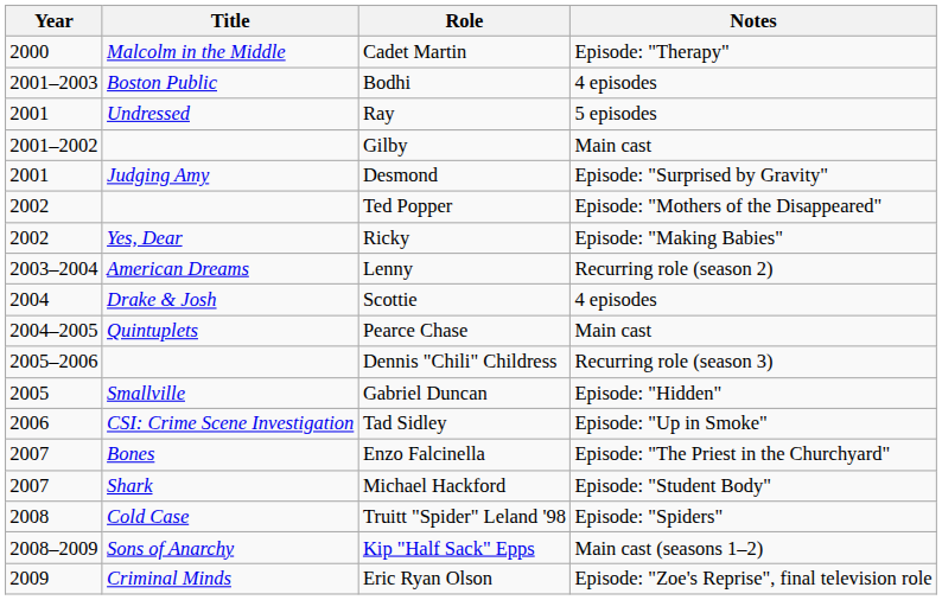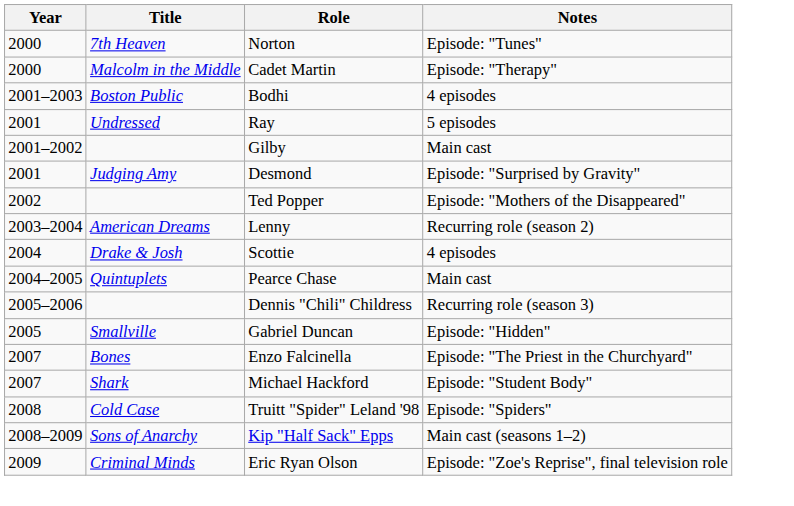 <table class="wikitable sortable">
 <tr>
 <th>Year</th>
 <th>Title</th>
 <th>Role</th>
 <th>Notes</th>
+</tr>
+<tr>
+<td>2000</td>
+<td><em><a href='#'>7th Heaven</a></em></td>
+<td>Norton</td>
+<td>Episode: "Tunes"</td>
 </tr>
 <tr>
 <td>2000</td>
 <td><em><a href='#'>Malcolm in the Middle</a></em></td>
 <td>Cadet Martin</td>
 <td>Episode: "Therapy"</td>
 </tr>
 <tr>
 <td>2001–2003</td>
 <td><em><a href='#'>Boston Public</a></em></td>
 <td>Bodhi</td>
 <td>4 episodes</td>
 </tr>
 <tr>
 <td>2001</td>
 <td><em><a href='#'>Undressed</a></em></td>
 <td>Ray</td>
 <td>5 episodes</td>
 </tr>
 <tr>
 <td>2001–2002</td>
 <td><em></em></td>
 <td>Gilby</td>
 <td>Main cast</td>
 </tr>
 <tr>
 <td>2001</td>
 <td><em><a href='#'>Judging Amy</a></em></td>
 <td>Desmond</td>
 <td>Episode: "Surprised by Gravity"</td>
 </tr>
 <tr>
 <td>2002</td>
 <td><em></em></td>
 <td>Ted Popper</td>
 <td>Episode: "Mothers of the Disappeared"</td>
 </tr>
 <tr>
-<td>2002</td>
-<td><em><a href='#'>Yes, Dear</a></em></td>
-<td>Ricky</td>
-<td>Episode: "Making Babies"</td>
-</tr>
-<tr>
 <td>2003–2004</td>
 <td><em><a href='#'>American Dreams</a></em></td>
 <td>Lenny</td>
 <td>Recurring role (season 2)</td>
 </tr>
 <tr>
 <td>2004</td>
 <td><em><a href='#'>Drake & Josh</a></em></td>
 <td>Scottie</td>
 <td>4 episodes</td>
 </tr>
 <tr>
 <td>2004–2005</td>
 <td><em><a href='#'>Quintuplets</a></em></td>
 <td>Pearce Chase</td>
 <td>Main cast</td>
 </tr>
 <tr>
 <td>2005–2006</td>
 <td><em></em></td>
 <td>Dennis "Chili" Childress</td>
 <td>Recurring role (season 3)</td>
 </tr>
 <tr>
 <td>2005</td>
 <td><em><a href='#'>Smallville</a></em></td>
 <td>Gabriel Duncan</td>
 <td>Episode: "Hidden"</td>
-</tr>
-<tr>
-<td>2006</td>
-<td><em><a href='#'>CSI: Crime Scene Investigation</a></em></td>
-<td>Tad Sidley</td>
-<td>Episode: "Up in Smoke"</td>
 </tr>
 <tr>
 <td>2007</td>
 <td><em><a href='#'>Bones</a></em></td>
 <td>Enzo Falcinella</td>
 <td>Episode: "The Priest in the Churchyard"</td>
 </tr>
 <tr>
 <td>2007</td>
 <td><em><a href='#'>Shark</a></em></td>
 <td>Michael Hackford</td>
 <td>Episode: "Student Body"</td>
 </tr>
 <tr>
 <td>2008</td>
 <td><em><a href='#'>Cold Case</a></em></td>
 <td>Truitt "Spider" Leland '98</td>
 <td>Episode: "Spiders"</td>
 </tr>
 <tr>
 <td>2008–2009</td>
 <td><em><a href='#'>Sons of Anarchy</a></em></td>
 <td><a href='#'>Kip "Half Sack" Epps</a></td>
 <td>Main cast (seasons 1–2)</td>
 </tr>
 <tr>
 <td>2009</td>
 <td><em><a href='#'>Criminal Minds</a></em></td>
 <td>Eric Ryan Olson</td>
 <td>Episode: "Zoe's Reprise", final television role</td>
 </tr>
 </table>
